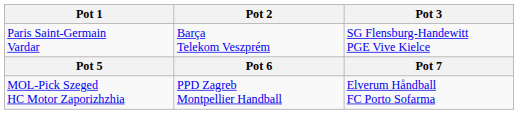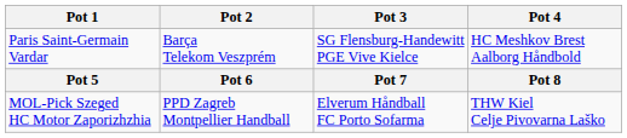 <table class="wikitable">
 <tr>
 <th style="width:25%;">Pot 1</th>
 <th style="width:25%;">Pot 2</th>
 <th style="width:25%;">Pot 3</th>
+<th style="width:25%;">Pot 4</th>
 </tr>
 <tr>
 <td valign="top"> <a href='#'>Paris Saint-Germain</a><br> <a href='#'>Vardar</a></td>
 <td valign="top"> <a href='#'>Barça</a><br> <a href='#'>Telekom Veszprém</a></td>
 <td valign="top"> <a href='#'>SG Flensburg-Handewitt</a><br> <a href='#'>PGE Vive Kielce</a></td>
+<td valign="top"> <a href='#'>HC Meshkov Brest</a><br> <a href='#'>Aalborg Håndbold</a></td>
 </tr>
 <tr>
 <th>Pot 5</th>
 <th>Pot 6</th>
 <th>Pot 7</th>
+<th>Pot 8</th>
 </tr>
 <tr>
 <td valign="top"> <a href='#'>MOL-Pick Szeged</a><br> <a href='#'>HC Motor Zaporizhzhia</a></td>
 <td valign="top"> <a href='#'>PPD Zagreb</a><br> <a href='#'>Montpellier Handball</a></td>
 <td valign="top"> <a href='#'>Elverum Håndball</a><br> <a href='#'>FC Porto Sofarma</a></td>
+<td valign="top"> <a href='#'>THW Kiel</a><br> <a href='#'>Celje Pivovarna Laško</a></td>
 </tr>
 </table>
